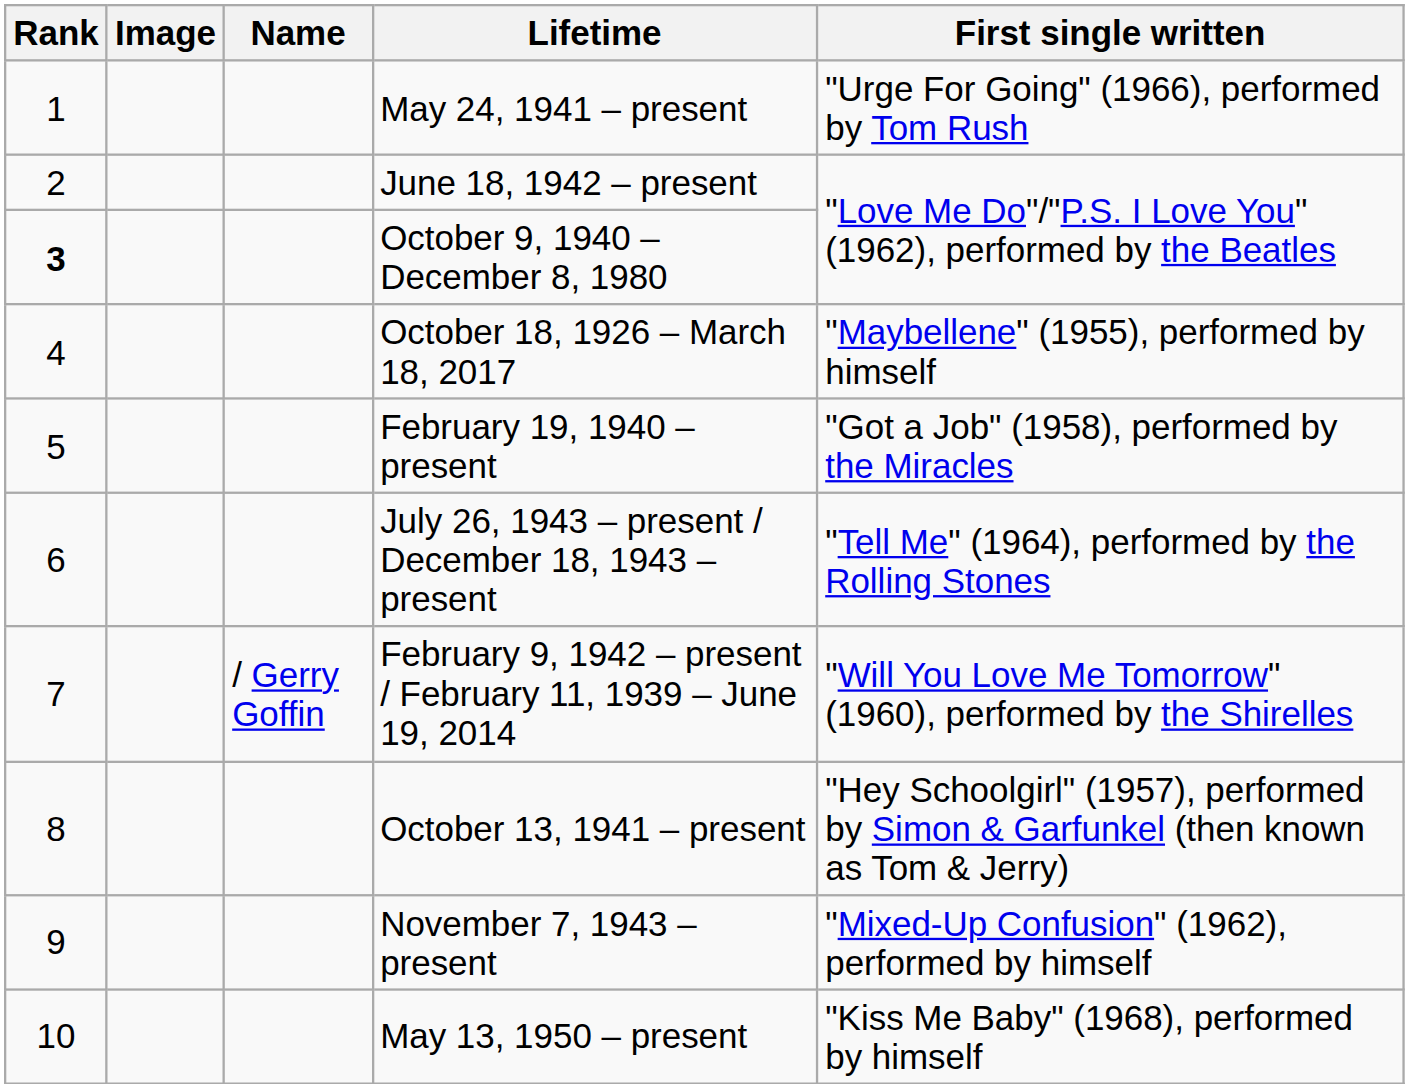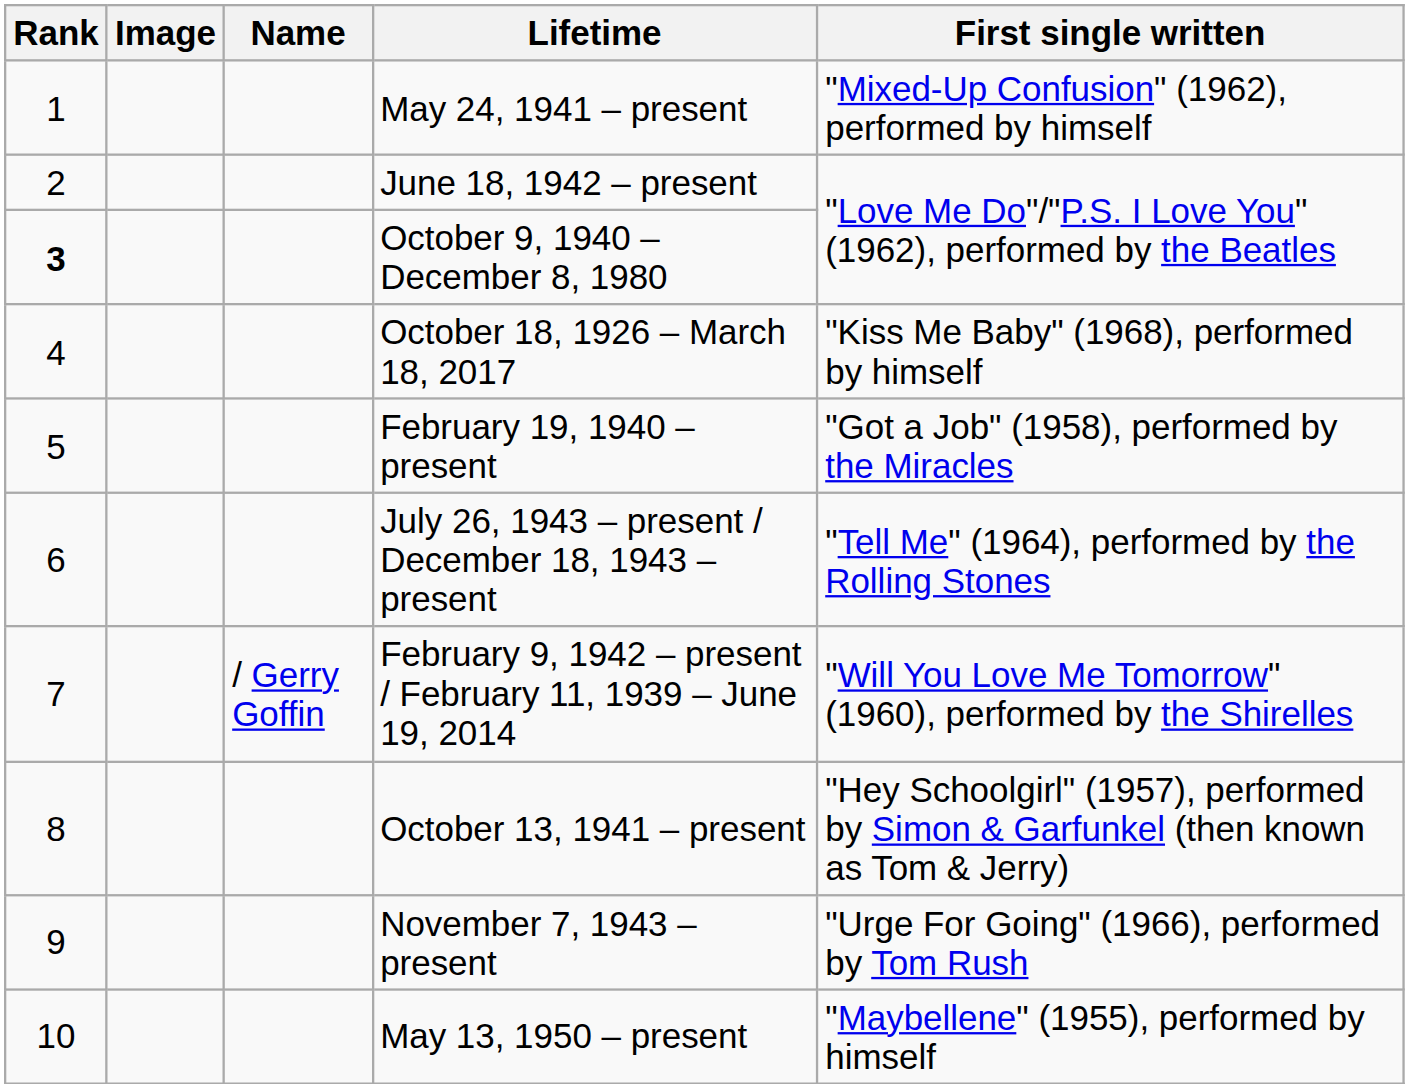 <table class="wikitable sortable" style="font-size: 95%">
 <tr>
 <th>Rank</th>
 <th class="unsortable">Image</th>
 <th>Name</th>
 <th>Lifetime</th>
 <th>First single written</th>
 </tr>
 <tr>
 <td align="center">1</td>
 <td></td>
 <td></td>
 <td>May 24, 1941  – present</td>
-<td>"Urge For Going" (1966), performed by <a href='#'>Tom Rush</a></td>
+<td>"<a href='#'>Mixed-Up Confusion</a>" (1962), performed by himself</td>
 </tr>
 <tr>
 <td align="center">2</td>
 <td></td>
 <td></td>
 <td>June 18, 1942 – present</td>
 <td rowspan="2">"<a href='#'>Love Me Do</a>"/"<a href='#'>P.S. I Love You</a>" (1962), performed by <a href='#'>the Beatles</a></td>
 </tr>
 <tr>
 <td align="center"><strong>3</strong></td>
 <td></td>
 <td></td>
 <td>October 9, 1940 – December 8, 1980</td>
 </tr>
 <tr>
 <td align="center">4</td>
 <td></td>
 <td></td>
 <td>October 18, 1926 – March 18, 2017</td>
-<td>"<a href='#'>Maybellene</a>" (1955), performed by himself</td>
+<td>"Kiss Me Baby" (1968), performed by himself</td>
 </tr>
 <tr>
 <td align="center">5</td>
 <td></td>
 <td></td>
 <td>February 19, 1940 – present</td>
 <td>"Got a Job" (1958), performed by <a href='#'>the Miracles</a></td>
 </tr>
 <tr>
 <td align="center">6</td>
 <td></td>
 <td></td>
 <td>July 26, 1943 – present / December 18, 1943 – present</td>
 <td>"<a href='#'>Tell Me</a>" (1964), performed by <a href='#'>the Rolling Stones</a></td>
 </tr>
 <tr>
 <td align="center">7</td>
 <td></td>
 <td> / <a href='#'>Gerry Goffin</a></td>
 <td>February 9, 1942 – present / February 11, 1939 – June 19, 2014</td>
 <td>"<a href='#'>Will You Love Me Tomorrow</a>" (1960), performed by <a href='#'>the Shirelles</a></td>
 </tr>
 <tr>
 <td align="center">8</td>
 <td></td>
 <td></td>
 <td>October 13, 1941 – present</td>
 <td>"Hey Schoolgirl" (1957), performed by <a href='#'>Simon & Garfunkel</a> (then known as Tom & Jerry)</td>
 </tr>
 <tr>
 <td align="center">9</td>
 <td></td>
 <td></td>
 <td>November 7, 1943 – present</td>
-<td>"<a href='#'>Mixed-Up Confusion</a>" (1962), performed by himself</td>
+<td>"Urge For Going" (1966), performed by <a href='#'>Tom Rush</a></td>
 </tr>
 <tr>
 <td align="center">10</td>
 <td></td>
 <td></td>
 <td>May 13, 1950 – present</td>
-<td>"Kiss Me Baby" (1968), performed by himself</td>
+<td>"<a href='#'>Maybellene</a>" (1955), performed by himself</td>
 </tr>
 <tr>
 </tr>
 </table>
